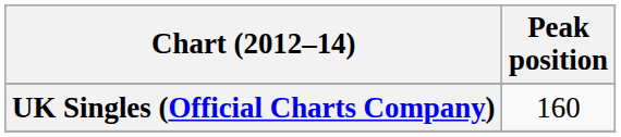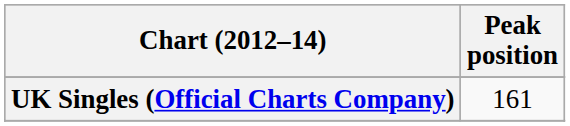 <table class="wikitable sortable plainrowheaders">
 <tr>
 <th>Chart (2012–14)</th>
 <th>Peak<br>position</th>
 </tr>
 <tr>
 </tr>
 <tr>
 <th scope="row">UK Singles (<a href='#'>Official Charts Company</a>)</th>
-<td style="text-align:center;">160</td>
+<td style="text-align:center;">161</td>
 </tr>
 <tr>
 </tr>
 <tr>
 </tr>
 </table>
